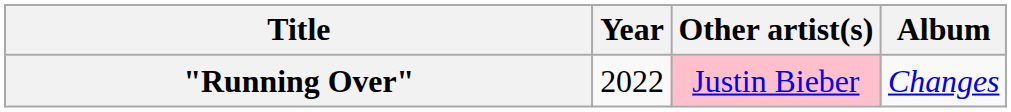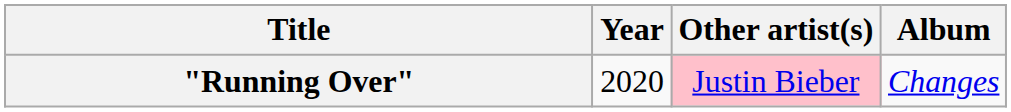 <table class="wikitable plainrowheaders" style="text-align:center;">
 <tr>
 <th scope="col" style="width:18em;">Title</th>
 <th scope="col">Year</th>
 <th scope="col">Other artist(s)</th>
 <th scope="col">Album</th>
 </tr>
 <tr>
 <th scope="row">"Running Over"</th>
-<td>2022</td>
+<td>2020</td>
 <td style="background: pink;"><a href='#'>Justin Bieber</a></td>
 <td><em><a href='#'>Changes</a></em></td>
 </tr>
 </table>
